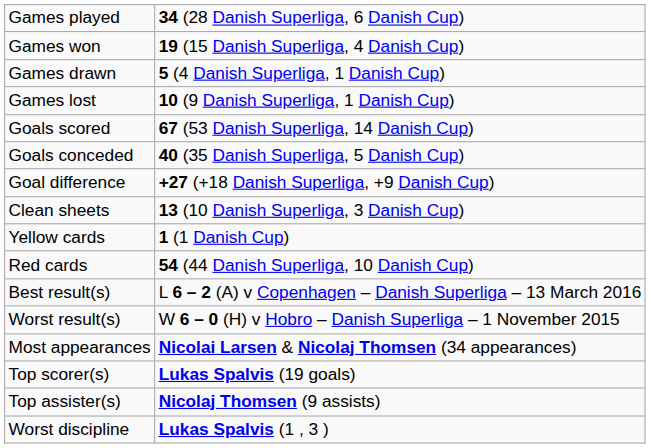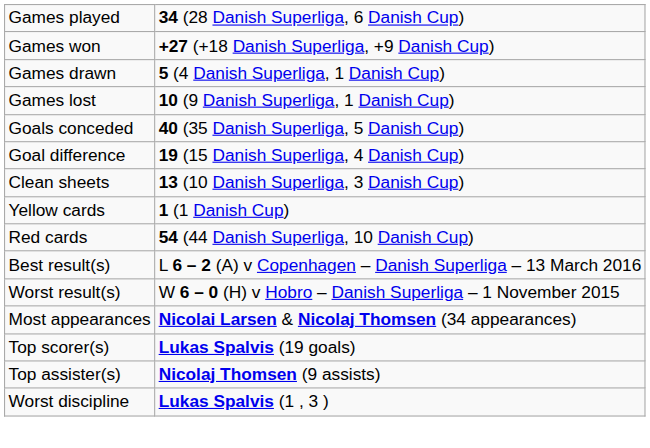 <table class="wikitable">
 <tr>
 <td>Games played</td>
 <td><strong>34</strong> (28 <a href='#'>Danish Superliga</a>, 6 <a href='#'>Danish Cup</a>)</td>
 </tr>
 <tr>
 <td>Games won</td>
-<td><strong>19</strong> (15 <a href='#'>Danish Superliga</a>, 4 <a href='#'>Danish Cup</a>)</td>
+<td><strong>+27</strong> (+18 <a href='#'>Danish Superliga</a>, +9 <a href='#'>Danish Cup</a>)</td>
 </tr>
 <tr>
 <td>Games drawn</td>
 <td><strong>5</strong> (4 <a href='#'>Danish Superliga</a>, 1 <a href='#'>Danish Cup</a>)</td>
 </tr>
 <tr>
 <td>Games lost</td>
 <td><strong>10</strong> (9 <a href='#'>Danish Superliga</a>, 1 <a href='#'>Danish Cup</a>)</td>
 </tr>
 <tr>
-<td>Goals scored</td>
-<td><strong>67</strong> (53 <a href='#'>Danish Superliga</a>, 14 <a href='#'>Danish Cup</a>)</td>
-</tr>
-<tr>
 <td>Goals conceded</td>
 <td><strong>40</strong> (35 <a href='#'>Danish Superliga</a>, 5 <a href='#'>Danish Cup</a>)</td>
 </tr>
 <tr>
 <td>Goal difference</td>
-<td><strong>+27</strong> (+18 <a href='#'>Danish Superliga</a>, +9 <a href='#'>Danish Cup</a>)</td>
+<td><strong>19</strong> (15 <a href='#'>Danish Superliga</a>, 4 <a href='#'>Danish Cup</a>)</td>
 </tr>
 <tr>
 <td>Clean sheets</td>
 <td><strong>13</strong> (10 <a href='#'>Danish Superliga</a>, 3 <a href='#'>Danish Cup</a>)</td>
 </tr>
 <tr>
 <td>Yellow cards</td>
 <td><strong>1</strong> (1 <a href='#'>Danish Cup</a>)</td>
 </tr>
 <tr>
 <td>Red cards</td>
 <td><strong>54</strong> (44 <a href='#'>Danish Superliga</a>, 10 <a href='#'>Danish Cup</a>)</td>
 </tr>
 <tr>
 <td>Best result(s)</td>
 <td>L <strong>6 – 2</strong> (A) v <a href='#'>Copenhagen</a> – <a href='#'>Danish Superliga</a> – 13 March 2016</td>
 </tr>
 <tr>
 <td>Worst result(s)</td>
 <td>W <strong>6 – 0</strong> (H) v <a href='#'>Hobro</a> – <a href='#'>Danish Superliga</a> – 1 November 2015</td>
 </tr>
 <tr>
 <td>Most appearances</td>
 <td><strong><a href='#'>Nicolai Larsen</a></strong> & <strong><a href='#'>Nicolaj Thomsen</a></strong> (34 appearances)</td>
 </tr>
 <tr>
 <td>Top scorer(s)</td>
 <td><strong><a href='#'>Lukas Spalvis</a></strong> (19 goals)</td>
 </tr>
 <tr>
 <td>Top assister(s)</td>
 <td><strong><a href='#'>Nicolaj Thomsen</a></strong> (9 assists)</td>
 </tr>
 <tr>
 <td>Worst discipline</td>
 <td><strong><a href='#'>Lukas Spalvis</a></strong> (1 , 3 )</td>
 </tr>
 </table>
